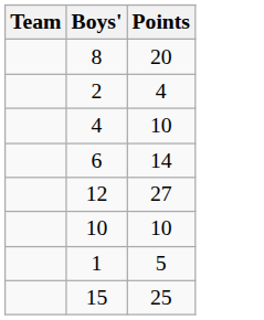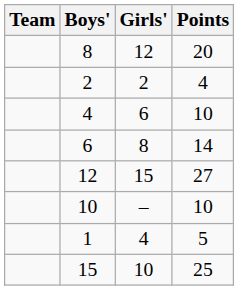 <table class="wikitable sortable" style="text-align:center">
 <tr>
 <th>Team</th>
 <th>Boys'</th>
+<th>Girls'</th>
 <th>Points</th>
 </tr>
 <tr>
 <td align=left></td>
 <td>8</td>
+<td>12</td>
 <td>20</td>
 </tr>
 <tr>
 <td align=left></td>
+<td>2</td>
 <td>2</td>
 <td>4</td>
 </tr>
 <tr>
 <td align=left></td>
 <td>4</td>
+<td>6</td>
 <td>10</td>
 </tr>
 <tr>
 <td align=left></td>
 <td>6</td>
+<td>8</td>
 <td>14</td>
 </tr>
 <tr>
 <td align=left></td>
 <td>12</td>
+<td>15</td>
 <td>27</td>
 </tr>
 <tr>
 <td align=left></td>
 <td>10</td>
+<td>–</td>
 <td>10</td>
 </tr>
 <tr>
 <td align=left></td>
 <td>1</td>
+<td>4</td>
 <td>5</td>
 </tr>
 <tr>
 <td align=left></td>
 <td>15</td>
+<td>10</td>
 <td>25</td>
 </tr>
 </table>
